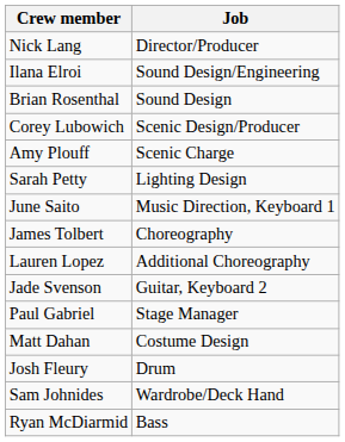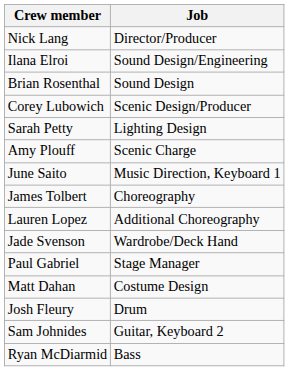 <table class="wikitable">
 <tr>
 <th>Crew member</th>
 <th>Job</th>
 </tr>
 <tr>
 <td>Nick Lang</td>
 <td>Director/Producer</td>
 </tr>
 <tr>
 <td>Ilana Elroi</td>
 <td>Sound Design/Engineering</td>
 </tr>
 <tr>
 <td>Brian Rosenthal</td>
 <td>Sound Design</td>
 </tr>
 <tr>
 <td>Corey Lubowich</td>
 <td>Scenic Design/Producer</td>
 </tr>
 <tr>
+<td>Sarah Petty</td>
+<td>Lighting Design</td>
+</tr>
+<tr>
 <td>Amy Plouff</td>
 <td>Scenic Charge</td>
-</tr>
-<tr>
-<td>Sarah Petty</td>
-<td>Lighting Design</td>
 </tr>
 <tr>
 <td>June Saito</td>
 <td>Music Direction, Keyboard 1</td>
 </tr>
 <tr>
 <td>James Tolbert</td>
 <td>Choreography</td>
 </tr>
 <tr>
 <td>Lauren Lopez</td>
 <td>Additional Choreography</td>
 </tr>
 <tr>
 <td>Jade Svenson</td>
-<td>Guitar, Keyboard 2</td>
+<td>Wardrobe/Deck Hand</td>
 </tr>
 <tr>
 <td>Paul Gabriel</td>
 <td>Stage Manager</td>
 </tr>
 <tr>
 <td>Matt Dahan</td>
 <td>Costume Design</td>
 </tr>
 <tr>
 <td>Josh Fleury</td>
 <td>Drum</td>
 </tr>
 <tr>
 <td>Sam Johnides</td>
-<td>Wardrobe/Deck Hand</td>
+<td>Guitar, Keyboard 2</td>
 </tr>
 <tr>
 <td>Ryan McDiarmid</td>
 <td>Bass</td>
 </tr>
 </table>
